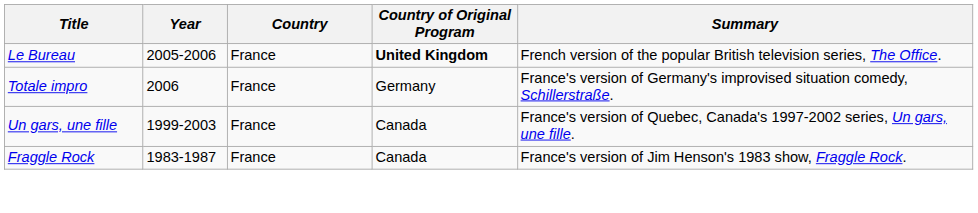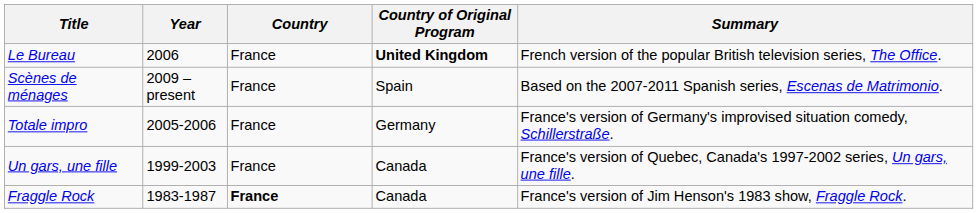 <table class="wikitable">
 <tr>
 <th style="width:145px;"><em>Title</em></th>
 <th style="width:85px;"><em>Year</em></th>
 <th style="width:152px;"><em>Country</em></th>
 <th style="width:152px;"><em>Country of Original Program</em></th>
 <th style="width:493px;"><em>Summary</em></th>
 </tr>
 <tr>
 <td><em><a href='#'>Le Bureau</a></em></td>
-<td>2005-2006</td>
+<td>2006</td>
 <td>France</td>
 <td><strong>United Kingdom</strong></td>
 <td>French version of the popular British television series, <em><a href='#'>The Office</a></em>.</td>
 </tr>
 <tr>
+<td><em><a href='#'>Scènes de ménages</a></em></td>
+<td>2009 – present</td>
+<td>France</td>
+<td>Spain</td>
+<td>Based on the 2007-2011 Spanish series, <em><a href='#'>Escenas de Matrimonio</a></em>.</td>
+</tr>
+<tr>
 <td><em><a href='#'>Totale impro</a></em></td>
-<td>2006</td>
+<td>2005-2006</td>
 <td>France</td>
 <td>Germany</td>
 <td>France's version of Germany's improvised situation comedy, <em><a href='#'>Schillerstraße</a></em>.</td>
 </tr>
 <tr>
 <td><em><a href='#'>Un gars, une fille</a></em></td>
 <td>1999-2003</td>
 <td>France</td>
 <td>Canada</td>
 <td>France's version of Quebec, Canada's 1997-2002 series, <em><a href='#'>Un gars, une fille</a></em>.</td>
 </tr>
 <tr>
 <td><em><a href='#'>Fraggle Rock</a></em></td>
 <td>1983-1987</td>
-<td>France</td>
+<td><strong>France</strong></td>
 <td>Canada</td>
 <td>France's version of Jim Henson's 1983 show, <em><a href='#'>Fraggle Rock</a></em>.</td>
 </tr>
 </table>
